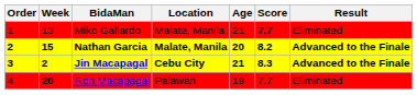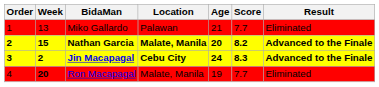 <table class="wikitable sortable">
 <tr>
 <th>Order</th>
 <th>Week</th>
 <th>BidaMan</th>
 <th>Location</th>
 <th>Age</th>
 <th>Score</th>
 <th>Result</th>
 </tr>
 <tr>
 <td style=background-color:#FF0000>1</td>
 <td style=background-color:#FF0000>13</td>
 <td style=background-color:#FF0000>Miko Gallardo</td>
-<td style=background-color:#FF0000>Malate, Manila</td>
+<td style=background-color:#FF0000>Palawan</td>
 <td style=background-color:#FF0000>21</td>
-<td style=background-color:#FF0000><strong>7.7</strong></td>
+<td style=background-color:#FF0000>7.7</td>
 <td style=background-color:#FF0000>Eliminated</td>
 </tr>
 <tr>
 <td style="background-color:#FFFF00"><strong>2</strong></td>
 <td style="background-color:#FFFF00"><strong>15</strong></td>
 <td style="background-color:#FFFF00"><strong>Nathan Garcia</strong></td>
 <td style="background-color:#FFFF00"><strong>Malate, Manila</strong></td>
 <td style="background-color:#FFFF00"><strong>20</strong></td>
 <td style="background-color:#FFFF00"><strong>8.2</strong></td>
 <td style="background-color:#FFFF00"><strong>Advanced to the Finale</strong></td>
 </tr>
 <tr>
 <td style="background-color:#FFFF00"><strong>3</strong></td>
 <td style="background-color:#FFFF00"><strong>2</strong></td>
 <td style="background-color:#FFFF00"><strong><a href='#'>Jin Macapagal</a></strong></td>
 <td style="background-color:#FFFF00"><strong>Cebu City</strong></td>
-<td style="background-color:#FFFF00"><strong>21</strong></td>
+<td style="background-color:#FFFF00"><strong>24</strong></td>
 <td style="background-color:#FFFF00"><strong>8.3</strong></td>
 <td style="background-color:#FFFF00"><strong>Advanced to the Finale</strong></td>
 </tr>
 <tr>
 <td style=background-color:#FF0000>4</td>
 <td style=background-color:#FF0000><strong>20</strong></td>
 <td style=background-color:#FF0000><a href='#'>Ron Macapagal</a></td>
-<td style=background-color:#FF0000>Palawan</td>
+<td style=background-color:#FF0000>Malate, Manila</td>
 <td style=background-color:#FF0000>19</td>
 <td style=background-color:#FF0000>7.7</td>
 <td style=background-color:#FF0000>Eliminated</td>
 </tr>
 </table>
